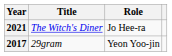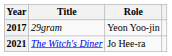 <table class="wikitable plainrowheaders sortable">
 <tr>
 <th scope="col">Year</th>
 <th scope="col">Title</th>
 <th scope="col">Role</th>
 <th scope="col" class="unsortable"></th>
 </tr>
 <tr>
+<th scope="row">2017</th>
+<td><em>29gram</em></td>
+<td>Yeon Yoo-jin</td>
+<td style="text-align:center"></td>
+</tr>
+<tr>
 <th scope="row">2021</th>
 <td><em><a href='#'>The Witch's Diner</a></em></td>
 <td>Jo Hee-ra</td>
 <td style="text-align:center"></td>
 </tr>
-<tr>
-<th scope="row">2017</th>
-<td><em>29gram</em></td>
-<td>Yeon Yoo-jin</td>
-<td style="text-align:center"></td>
-</tr>
 </table>
